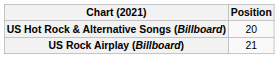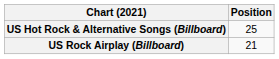 <table class="wikitable sortable plainrowheaders" style="text-align:center">
 <tr>
 <th scope="col">Chart (2021)</th>
 <th scope="col">Position</th>
 </tr>
 <tr>
 <th scope="row">US Hot Rock & Alternative Songs (<em>Billboard</em>)</th>
-<td>20</td>
+<td>25</td>
 </tr>
 <tr>
 <th scope="row">US Rock Airplay (<em>Billboard</em>)</th>
 <td>21</td>
 </tr>
 </table>
